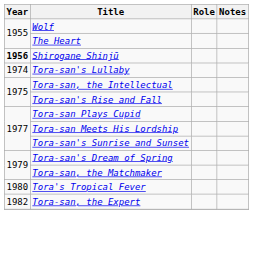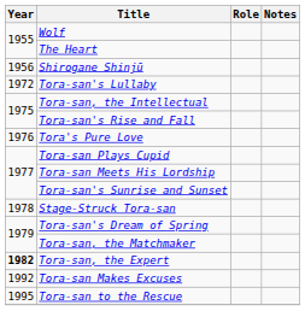 <table class="wikitable sortable">
 <tr>
 <th>Year</th>
 <th>Title</th>
 <th>Role</th>
 <th class="unsortable">Notes</th>
 </tr>
 <tr>
 <td rowspan=2>1955</td>
 <td><em><a href='#'>Wolf</a></em></td>
 <td></td>
 <td></td>
 </tr>
 <tr>
 <td><em><a href='#'>The Heart</a></em></td>
 <td></td>
 <td></td>
 </tr>
 <tr>
-<td><strong>1956</strong></td>
+<td>1956</td>
 <td><em><a href='#'>Shirogane Shinjū</a></em></td>
 <td></td>
 <td></td>
 </tr>
 <tr>
-<td>1974</td>
+<td>1972</td>
 <td><em><a href='#'>Tora-san's Lullaby</a></em></td>
 <td></td>
 <td></td>
 </tr>
 <tr>
 <td rowspan=2>1975</td>
 <td><em><a href='#'>Tora-san, the Intellectual</a></em></td>
 <td></td>
 <td></td>
 </tr>
 <tr>
 <td><em><a href='#'>Tora-san's Rise and Fall</a></em></td>
+<td></td>
+<td></td>
+</tr>
+<tr>
+<td>1976</td>
+<td><em><a href='#'>Tora's Pure Love</a></em></td>
 <td></td>
 <td></td>
 </tr>
 <tr>
 <td rowspan=3>1977</td>
 <td><em><a href='#'>Tora-san Plays Cupid</a></em></td>
 <td></td>
 <td></td>
 </tr>
 <tr>
 <td><em><a href='#'>Tora-san Meets His Lordship</a></em></td>
 <td></td>
 <td></td>
 </tr>
 <tr>
 <td><em><a href='#'>Tora-san's Sunrise and Sunset</a></em></td>
 <td></td>
 <td></td>
 </tr>
 <tr>
+<td>1978</td>
+<td><em><a href='#'>Stage-Struck Tora-san</a></em></td>
+<td></td>
+<td></td>
+</tr>
+<tr>
 <td rowspan=2>1979</td>
 <td><em><a href='#'>Tora-san's Dream of Spring</a></em></td>
 <td></td>
 <td></td>
 </tr>
 <tr>
 <td><em><a href='#'>Tora-san, the Matchmaker</a></em></td>
 <td></td>
 <td></td>
 </tr>
 <tr>
-<td>1980</td>
-<td><em><a href='#'>Tora's Tropical Fever</a></em></td>
+<td><strong>1982</strong></td>
+<td><em><a href='#'>Tora-san, the Expert</a></em></td>
 <td></td>
 <td></td>
 </tr>
 <tr>
-<td>1982</td>
-<td><em><a href='#'>Tora-san, the Expert</a></em></td>
+<td>1992</td>
+<td><em><a href='#'>Tora-san Makes Excuses</a></em></td>
+<td></td>
+<td></td>
+</tr>
+<tr>
+<td>1995</td>
+<td><em><a href='#'>Tora-san to the Rescue</a></em></td>
 <td></td>
 <td></td>
 </tr>
 <tr>
 </tr>
 </table>
